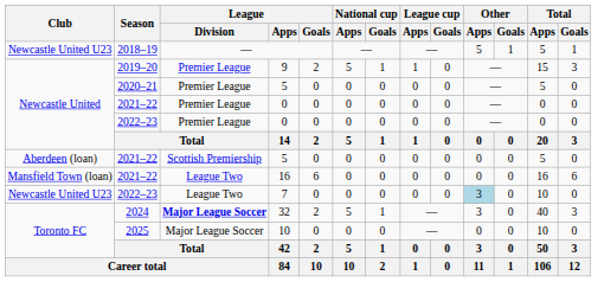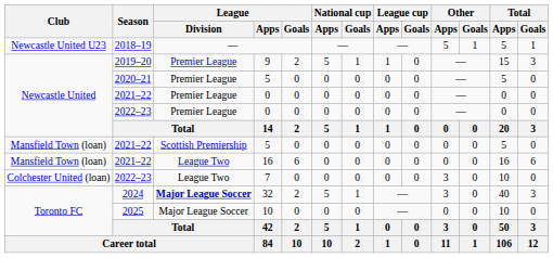 <table class="wikitable" style="text-align:center">
 <tr>
 <th rowspan="2">Club</th>
 <th rowspan="2">Season</th>
 <th colspan="3">League</th>
 <th colspan="2">National cup</th>
 <th colspan="2">League cup</th>
 <th colspan="2">Other</th>
 <th colspan="2">Total</th>
 </tr>
 <tr>
 <th>Division</th>
 <th>Apps</th>
 <th>Goals</th>
 <th>Apps</th>
 <th>Goals</th>
 <th>Apps</th>
 <th>Goals</th>
 <th>Apps</th>
 <th>Goals</th>
 <th>Apps</th>
 <th>Goals</th>
 </tr>
 <tr>
 <td><a href='#'>Newcastle United U23</a></td>
 <td><a href='#'>2018–19</a></td>
 <td colspan="3">—</td>
 <td colspan="2">—</td>
 <td colspan="2">—</td>
 <td>5</td>
 <td>1</td>
 <td>5</td>
 <td>1</td>
 </tr>
 <tr>
 <td rowspan="5"><a href='#'>Newcastle United</a></td>
 <td><a href='#'>2019–20</a></td>
 <td><a href='#'>Premier League</a></td>
 <td>9</td>
 <td>2</td>
 <td>5</td>
 <td>1</td>
 <td>1</td>
 <td>0</td>
 <td colspan="2">—</td>
 <td>15</td>
 <td>3</td>
 </tr>
 <tr>
 <td><a href='#'>2020–21</a></td>
 <td>Premier League</td>
 <td>5</td>
 <td>0</td>
 <td>0</td>
 <td>0</td>
 <td>0</td>
 <td>0</td>
 <td colspan="2">—</td>
 <td>5</td>
 <td>0</td>
 </tr>
 <tr>
 <td><a href='#'>2021–22</a></td>
 <td>Premier League</td>
 <td>0</td>
 <td>0</td>
 <td>0</td>
 <td>0</td>
 <td>0</td>
 <td>0</td>
 <td colspan="2">—</td>
 <td>0</td>
 <td>0</td>
 </tr>
 <tr>
 <td><a href='#'>2022–23</a></td>
 <td>Premier League</td>
 <td>0</td>
 <td>0</td>
 <td>0</td>
 <td>0</td>
 <td>0</td>
 <td>0</td>
 <td colspan="2">—</td>
 <td>0</td>
 <td>0</td>
 </tr>
 <tr>
 <th colspan="2">Total</th>
 <th>14</th>
 <th>2</th>
 <th>5</th>
 <th>1</th>
 <th>1</th>
 <th>0</th>
 <th>0</th>
 <th>0</th>
 <th>20</th>
 <th>3</th>
 </tr>
 <tr>
-<td><a href='#'>Aberdeen</a> (loan)</td>
+<td><a href='#'>Mansfield Town</a> (loan)</td>
 <td><a href='#'>2021–22</a></td>
 <td><a href='#'>Scottish Premiership</a></td>
 <td>5</td>
 <td>0</td>
 <td>0</td>
 <td>0</td>
 <td>0</td>
 <td>0</td>
 <td>0</td>
 <td>0</td>
 <td>5</td>
 <td>0</td>
 </tr>
 <tr>
 <td><a href='#'>Mansfield Town</a> (loan)</td>
 <td><a href='#'>2021–22</a></td>
 <td><a href='#'>League Two</a></td>
 <td>16</td>
 <td>6</td>
 <td>0</td>
 <td>0</td>
 <td>0</td>
 <td>0</td>
 <td>0</td>
 <td>0</td>
 <td>16</td>
 <td>6</td>
 </tr>
 <tr>
-<td><a href='#'>Newcastle United U23</a></td>
+<td><a href='#'>Colchester United</a>  (loan)</td>
 <td><a href='#'>2022–23</a></td>
 <td>League Two</td>
 <td>7</td>
 <td>0</td>
 <td>0</td>
 <td>0</td>
 <td>0</td>
 <td>0</td>
-<td style="background: lightblue;">3</td>
+<td>3</td>
 <td>0</td>
 <td>10</td>
 <td>0</td>
 </tr>
 <tr>
 <td rowspan="3"><a href='#'>Toronto FC</a></td>
 <td><a href='#'>2024</a></td>
 <td><strong><a href='#'>Major League Soccer</a></strong></td>
 <td>32</td>
 <td>2</td>
 <td>5</td>
 <td>1</td>
 <td colspan="2">—</td>
 <td>3</td>
 <td>0</td>
 <td>40</td>
 <td>3</td>
 </tr>
 <tr>
 <td><a href='#'>2025</a></td>
 <td>Major League Soccer</td>
 <td>10</td>
 <td>0</td>
 <td>0</td>
 <td>0</td>
 <td colspan="2">—</td>
 <td>0</td>
 <td>0</td>
 <td>10</td>
 <td>0</td>
 </tr>
 <tr>
 <th colspan="2">Total</th>
 <th>42</th>
 <th>2</th>
 <th>5</th>
 <th>1</th>
 <th>0</th>
 <th>0</th>
 <th>3</th>
 <th>0</th>
 <th>50</th>
 <th>3</th>
 </tr>
 <tr>
 <th colspan="3">Career total</th>
 <th>84</th>
 <th>10</th>
 <th>10</th>
 <th>2</th>
 <th>1</th>
 <th>0</th>
 <th>11</th>
 <th>1</th>
 <th>106</th>
 <th>12</th>
 </tr>
 </table>
